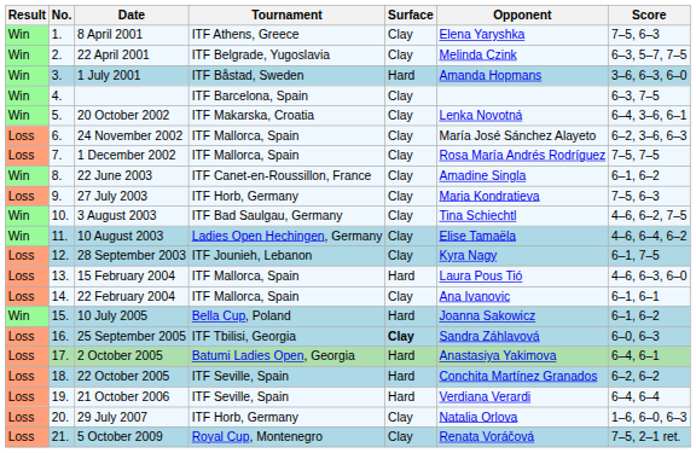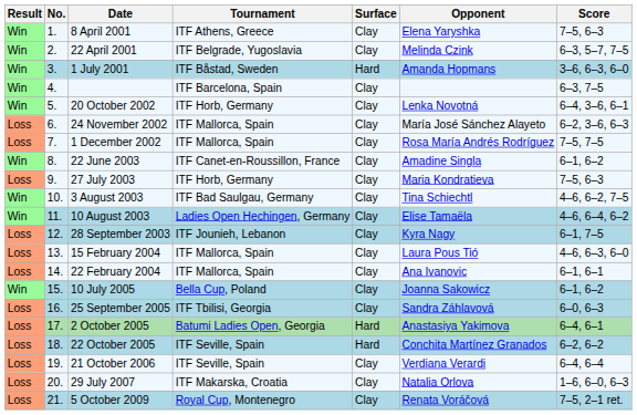 <table class="sortable wikitable" style="font-size:97%;">
 <tr>
 <th>Result</th>
 <th>No.</th>
 <th>Date</th>
 <th>Tournament</th>
 <th>Surface</th>
 <th>Opponent</th>
 <th>Score</th>
 </tr>
 <tr bgcolor="#f0f8ff">
 <td style="background:#98fb98;">Win</td>
 <td>1.</td>
 <td>8 April 2001</td>
 <td>ITF Athens, Greece</td>
 <td>Clay</td>
 <td> <a href='#'>Elena Yaryshka</a></td>
 <td>7–5, 6–3</td>
 </tr>
 <tr bgcolor="#f0f8ff">
 <td style="background:#98fb98;">Win</td>
 <td>2.</td>
 <td>22 April 2001</td>
 <td>ITF Belgrade, Yugoslavia</td>
 <td>Clay</td>
 <td> <a href='#'>Melinda Czink</a></td>
 <td>6–3, 5–7, 7–5</td>
 </tr>
 <tr style="background:lightblue;">
 <td style="background:#98fb98;">Win</td>
 <td>3.</td>
 <td>1 July 2001</td>
 <td>ITF Båstad, Sweden</td>
 <td>Hard</td>
 <td> <a href='#'>Amanda Hopmans</a></td>
 <td>3–6, 6–3, 6–0</td>
 </tr>
 <tr bgcolor="#f0f8ff">
 <td style="background:#98fb98;">Win</td>
 <td>4.</td>
 <td></td>
 <td>ITF Barcelona, Spain</td>
 <td>Clay</td>
 <td></td>
 <td>6–3, 7–5</td>
 </tr>
 <tr bgcolor="#f0f8ff">
 <td style="background:#98fb98;">Win</td>
 <td>5.</td>
 <td>20 October 2002</td>
-<td>ITF Makarska, Croatia</td>
+<td>ITF Horb, Germany</td>
 <td>Clay</td>
 <td> <a href='#'>Lenka Novotná</a></td>
 <td>6–4, 3–6, 6–1</td>
 </tr>
 <tr bgcolor="#f0f8ff">
 <td style="background:#ffa07a;">Loss</td>
 <td>6.</td>
 <td>24 November 2002</td>
 <td>ITF Mallorca, Spain</td>
 <td>Clay</td>
 <td> María José Sánchez Alayeto</td>
 <td>6–2, 3–6, 6–3</td>
 </tr>
 <tr bgcolor="#f0f8ff">
 <td style="background:#ffa07a;">Loss</td>
 <td>7.</td>
 <td>1 December 2002</td>
 <td>ITF Mallorca, Spain</td>
 <td>Clay</td>
 <td> <a href='#'>Rosa María Andrés Rodríguez</a></td>
 <td>7–5, 7–5</td>
 </tr>
 <tr bgcolor="#f0f8ff">
 <td style="background:#98fb98;">Win</td>
 <td>8.</td>
 <td>22 June 2003</td>
 <td>ITF Canet-en-Roussillon, France</td>
 <td>Clay</td>
 <td> <a href='#'>Amadine Singla</a></td>
 <td>6–1, 6–2</td>
 </tr>
 <tr bgcolor="#f0f8ff">
 <td style="background:#ffa07a;">Loss</td>
 <td>9.</td>
 <td>27 July 2003</td>
 <td>ITF Horb, Germany</td>
 <td>Clay</td>
 <td> <a href='#'>Maria Kondratieva</a></td>
 <td>7–5, 6–3</td>
 </tr>
 <tr bgcolor="#f0f8ff">
 <td style="background:#98fb98;">Win</td>
 <td>10.</td>
 <td>3 August 2003</td>
 <td>ITF Bad Saulgau, Germany</td>
 <td>Clay</td>
 <td> <a href='#'>Tina Schiechtl</a></td>
 <td>4–6, 6–2, 7–5</td>
 </tr>
 <tr style="background:lightblue;">
 <td style="background:#98fb98;">Win</td>
 <td>11.</td>
 <td>10 August 2003</td>
 <td><a href='#'>Ladies Open Hechingen</a>, Germany</td>
 <td>Clay</td>
 <td> <a href='#'>Elise Tamaëla</a></td>
 <td>4–6, 6–4, 6–2</td>
 </tr>
 <tr style="background:lightblue;">
 <td style="background:#ffa07a;">Loss</td>
 <td>12.</td>
 <td>28 September 2003</td>
 <td>ITF Jounieh, Lebanon</td>
 <td>Clay</td>
 <td> <a href='#'>Kyra Nagy</a></td>
 <td>6–1, 7–5</td>
 </tr>
 <tr bgcolor="#f0f8ff">
 <td style="background:#ffa07a;">Loss</td>
 <td>13.</td>
 <td>15 February 2004</td>
 <td>ITF Mallorca, Spain</td>
-<td>Hard</td>
+<td>Clay</td>
 <td> <a href='#'>Laura Pous Tió</a></td>
 <td>4–6, 6–3, 6–0</td>
 </tr>
 <tr bgcolor="#f0f8ff">
 <td style="background:#ffa07a;">Loss</td>
 <td>14.</td>
 <td>22 February 2004</td>
 <td>ITF Mallorca, Spain</td>
 <td>Clay</td>
 <td> <a href='#'>Ana Ivanovic</a></td>
 <td>6–1, 6–1</td>
 </tr>
 <tr style="background:lightblue;">
 <td style="background:#98fb98;">Win</td>
 <td>15.</td>
 <td>10 July 2005</td>
 <td><a href='#'>Bella Cup</a>, Poland</td>
-<td>Hard</td>
+<td>Clay</td>
 <td> <a href='#'>Joanna Sakowicz</a></td>
 <td>6–1, 6–2</td>
 </tr>
 <tr style="background:lightblue;">
 <td style="background:#ffa07a;">Loss</td>
 <td>16.</td>
 <td>25 September 2005</td>
 <td>ITF Tbilisi, Georgia</td>
-<td><strong>Clay</strong></td>
+<td>Clay</td>
 <td> <a href='#'>Sandra Záhlavová</a></td>
 <td>6–0, 6–3</td>
 </tr>
 <tr style="background:#addfad;">
 <td style="background:#ffa07a;">Loss</td>
 <td>17.</td>
 <td>2 October 2005</td>
 <td><a href='#'>Batumi Ladies Open</a>, Georgia</td>
 <td>Hard</td>
 <td> <a href='#'>Anastasiya Yakimova</a></td>
 <td>6–4, 6–1</td>
 </tr>
 <tr style="background:lightblue;">
 <td style="background:#ffa07a;">Loss</td>
 <td>18.</td>
 <td>22 October 2005</td>
 <td>ITF Seville, Spain</td>
 <td>Hard</td>
 <td> <a href='#'>Conchita Martínez Granados</a></td>
 <td>6–2, 6–2</td>
 </tr>
 <tr bgcolor="#f0f8ff">
 <td style="background:#ffa07a;">Loss</td>
 <td>19.</td>
 <td>21 October 2006</td>
 <td>ITF Seville, Spain</td>
-<td>Hard</td>
+<td>Clay</td>
 <td> <a href='#'>Verdiana Verardi</a></td>
 <td>6–4, 6–4</td>
 </tr>
 <tr bgcolor="#f0f8ff">
 <td style="background:#ffa07a;">Loss</td>
 <td>20.</td>
 <td>29 July 2007</td>
-<td>ITF Horb, Germany</td>
+<td>ITF Makarska, Croatia</td>
 <td>Clay</td>
 <td> <a href='#'>Natalia Orlova</a></td>
 <td>1–6, 6–0, 6–3</td>
 </tr>
 <tr style="background:lightblue;">
 <td style="background:#ffa07a;">Loss</td>
 <td>21.</td>
 <td>5 October 2009</td>
 <td><a href='#'>Royal Cup</a>, Montenegro</td>
 <td>Clay</td>
 <td> <a href='#'>Renata Voráčová</a></td>
 <td>7–5, 2–1 ret.</td>
 </tr>
 </table>
